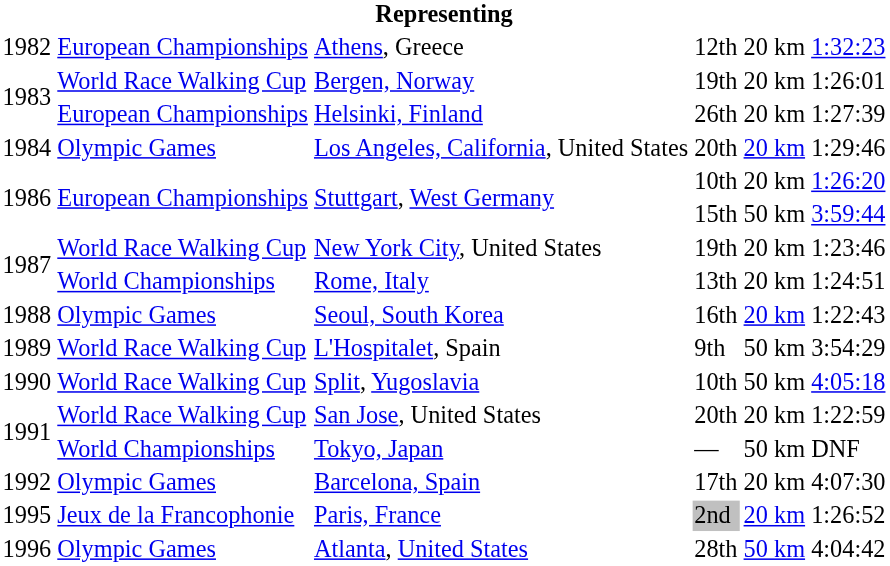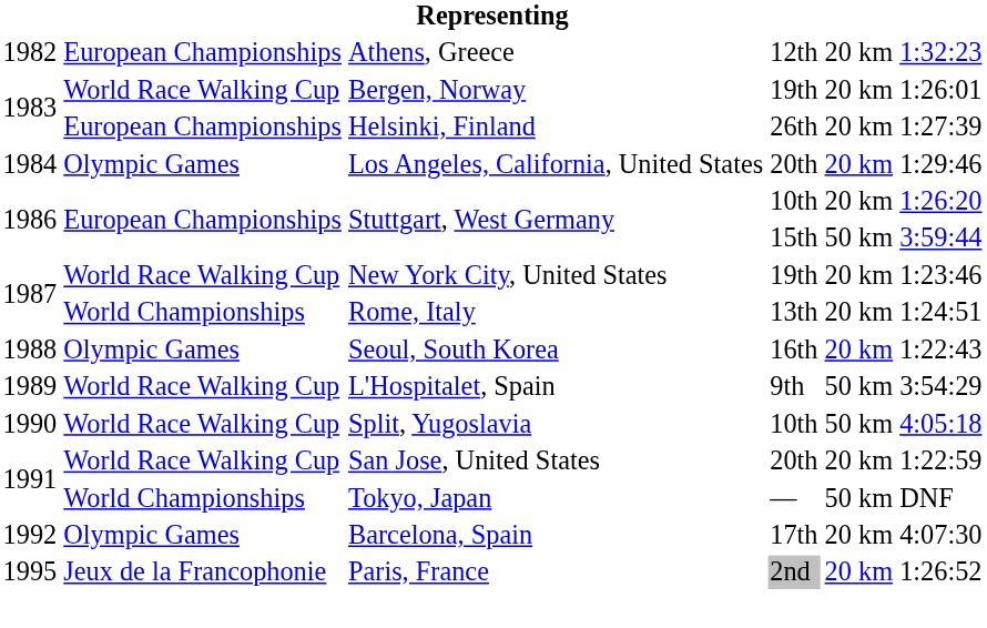 <table>
 <tr>
 <th colspan="6">Representing </th>
 </tr>
 <tr>
 <td>1982</td>
 <td><a href='#'>European Championships</a></td>
 <td><a href='#'>Athens</a>, Greece</td>
 <td>12th</td>
 <td>20 km</td>
 <td><a href='#'>1:32:23</a></td>
 </tr>
 <tr>
 <td rowspan=2>1983</td>
 <td><a href='#'>World Race Walking Cup</a></td>
 <td><a href='#'>Bergen, Norway</a></td>
 <td>19th</td>
 <td>20 km</td>
 <td>1:26:01</td>
 </tr>
 <tr>
 <td><a href='#'>European Championships</a></td>
 <td><a href='#'>Helsinki, Finland</a></td>
 <td>26th</td>
 <td>20 km</td>
 <td>1:27:39</td>
 </tr>
 <tr>
 <td>1984</td>
 <td><a href='#'>Olympic Games</a></td>
 <td><a href='#'>Los Angeles, California</a>, United States</td>
 <td>20th</td>
 <td><a href='#'>20 km</a></td>
 <td>1:29:46</td>
 </tr>
 <tr>
 <td rowspan=2>1986</td>
 <td rowspan=2><a href='#'>European Championships</a></td>
 <td rowspan=2><a href='#'>Stuttgart</a>, <a href='#'>West Germany</a></td>
 <td>10th</td>
 <td>20 km</td>
 <td><a href='#'>1:26:20</a></td>
 </tr>
 <tr>
 <td>15th</td>
 <td>50 km</td>
 <td><a href='#'>3:59:44</a></td>
 </tr>
 <tr>
 <td rowspan=2>1987</td>
 <td><a href='#'>World Race Walking Cup</a></td>
 <td><a href='#'>New York City</a>, United States</td>
 <td>19th</td>
 <td>20 km</td>
 <td>1:23:46</td>
 </tr>
 <tr>
 <td><a href='#'>World Championships</a></td>
 <td><a href='#'>Rome, Italy</a></td>
 <td>13th</td>
 <td>20 km</td>
 <td>1:24:51</td>
 </tr>
 <tr>
 <td>1988</td>
 <td><a href='#'>Olympic Games</a></td>
 <td><a href='#'>Seoul, South Korea</a></td>
 <td>16th</td>
 <td><a href='#'>20 km</a></td>
 <td>1:22:43</td>
 </tr>
 <tr>
 <td>1989</td>
 <td><a href='#'>World Race Walking Cup</a></td>
 <td><a href='#'>L'Hospitalet</a>, Spain</td>
 <td>9th</td>
 <td>50 km</td>
 <td>3:54:29</td>
 </tr>
 <tr>
 <td>1990</td>
 <td><a href='#'>World Race Walking Cup</a></td>
 <td><a href='#'>Split</a>, <a href='#'>Yugoslavia</a></td>
 <td>10th</td>
 <td>50 km</td>
 <td><a href='#'>4:05:18</a></td>
 </tr>
 <tr>
 <td rowspan=2>1991</td>
 <td><a href='#'>World Race Walking Cup</a></td>
 <td><a href='#'>San Jose</a>, United States</td>
 <td>20th</td>
 <td>20 km</td>
 <td>1:22:59</td>
 </tr>
 <tr>
 <td><a href='#'>World Championships</a></td>
 <td><a href='#'>Tokyo, Japan</a></td>
 <td>—</td>
 <td>50 km</td>
 <td>DNF</td>
 </tr>
 <tr>
 <td>1992</td>
 <td><a href='#'>Olympic Games</a></td>
 <td><a href='#'>Barcelona, Spain</a></td>
 <td>17th</td>
 <td>20 km</td>
 <td>4:07:30</td>
 </tr>
 <tr>
 <td>1995</td>
 <td><a href='#'>Jeux de la Francophonie</a></td>
 <td><a href='#'>Paris, France</a></td>
 <td bgcolor="silver">2nd</td>
 <td><a href='#'>20 km</a></td>
 <td>1:26:52</td>
 </tr>
-<tr>
-<td>1996</td>
-<td><a href='#'>Olympic Games</a></td>
-<td><a href='#'>Atlanta</a>, <a href='#'>United States</a></td>
-<td>28th</td>
-<td><a href='#'>50 km</a></td>
-<td>4:04:42</td>
-</tr>
 </table>
